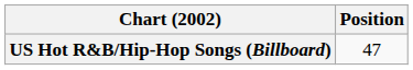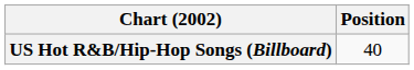 <table class="wikitable plainrowheaders" style="text-align:center">
 <tr>
 <th scope="col">Chart (2002)</th>
 <th scope="col">Position</th>
 </tr>
 <tr>
 <th scope="row">US Hot R&B/Hip-Hop Songs (<em>Billboard</em>)</th>
-<td>47</td>
+<td>40</td>
 </tr>
 </table>
